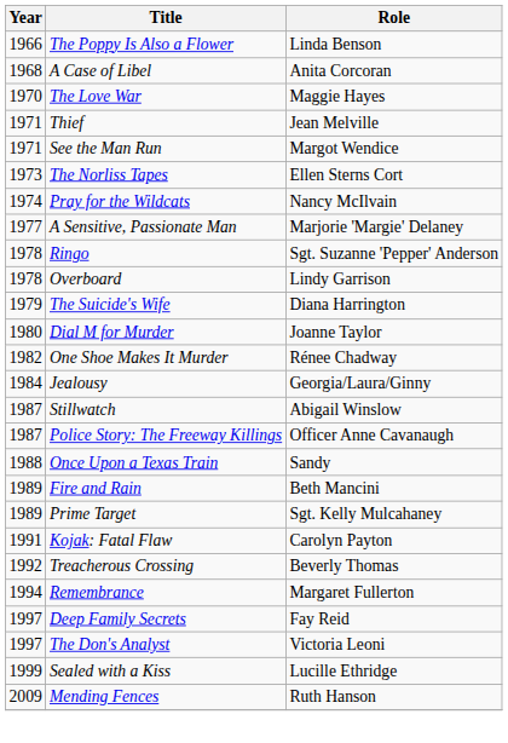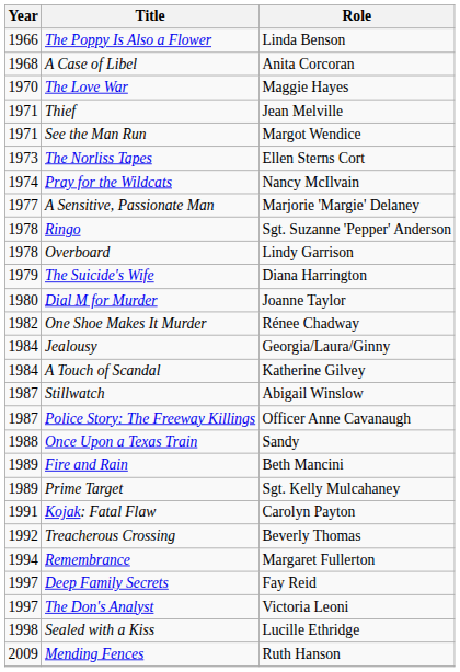 <table class="wikitable sortable">
 <tr>
 <th>Year</th>
 <th>Title</th>
 <th>Role</th>
 </tr>
 <tr>
 <td>1966</td>
 <td><em><a href='#'>The Poppy Is Also a Flower</a></em></td>
 <td>Linda Benson</td>
 </tr>
 <tr>
 <td>1968</td>
 <td><em>A Case of Libel</em></td>
 <td>Anita Corcoran</td>
 </tr>
 <tr>
 <td>1970</td>
 <td><em><a href='#'>The Love War</a></em></td>
 <td>Maggie Hayes</td>
 </tr>
 <tr>
 <td>1971</td>
 <td><em>Thief</em></td>
 <td>Jean Melville</td>
 </tr>
 <tr>
 <td>1971</td>
 <td><em>See the Man Run</em></td>
 <td>Margot Wendice</td>
 </tr>
 <tr>
 <td>1973</td>
 <td><em><a href='#'>The Norliss Tapes</a></em></td>
 <td>Ellen Sterns Cort</td>
 </tr>
 <tr>
 <td>1974</td>
 <td><em><a href='#'>Pray for the Wildcats</a></em></td>
 <td>Nancy McIlvain</td>
 </tr>
 <tr>
 <td>1977</td>
 <td><em>A Sensitive, Passionate Man</em></td>
 <td>Marjorie 'Margie' Delaney</td>
 </tr>
 <tr>
 <td>1978</td>
 <td><em><a href='#'>Ringo</a></em></td>
 <td>Sgt. Suzanne 'Pepper' Anderson</td>
 </tr>
 <tr>
 <td>1978</td>
 <td><em>Overboard</em></td>
 <td>Lindy Garrison</td>
 </tr>
 <tr>
 <td>1979</td>
 <td><em><a href='#'>The Suicide's Wife</a></em></td>
 <td>Diana Harrington</td>
 </tr>
 <tr>
 <td>1980</td>
 <td><em><a href='#'>Dial M for Murder</a></em></td>
 <td>Joanne Taylor</td>
 </tr>
 <tr>
 <td>1982</td>
 <td><em>One Shoe Makes It Murder</em></td>
 <td>Rénee Chadway</td>
 </tr>
 <tr>
 <td>1984</td>
 <td><em>Jealousy</em></td>
 <td>Georgia/Laura/Ginny</td>
 </tr>
 <tr>
+<td>1984</td>
+<td><em>A Touch of Scandal</em></td>
+<td>Katherine Gilvey</td>
+</tr>
+<tr>
 <td>1987</td>
 <td><em>Stillwatch</em></td>
 <td>Abigail Winslow</td>
 </tr>
 <tr>
 <td>1987</td>
 <td><em><a href='#'>Police Story: The Freeway Killings</a></em></td>
 <td>Officer Anne Cavanaugh</td>
 </tr>
 <tr>
 <td>1988</td>
 <td><em><a href='#'>Once Upon a Texas Train</a></em></td>
 <td>Sandy</td>
 </tr>
 <tr>
 <td>1989</td>
 <td><em><a href='#'>Fire and Rain</a></em></td>
 <td>Beth Mancini</td>
 </tr>
 <tr>
 <td>1989</td>
 <td><em>Prime Target</em></td>
 <td>Sgt. Kelly Mulcahaney</td>
 </tr>
 <tr>
 <td>1991</td>
 <td><em><a href='#'>Kojak</a>: Fatal Flaw</em></td>
 <td>Carolyn Payton</td>
 </tr>
 <tr>
 <td>1992</td>
 <td><em>Treacherous Crossing</em></td>
 <td>Beverly Thomas</td>
 </tr>
 <tr>
 <td>1994</td>
 <td><em><a href='#'>Remembrance</a></em></td>
 <td>Margaret Fullerton</td>
 </tr>
 <tr>
 <td>1997</td>
 <td><em><a href='#'>Deep Family Secrets</a></em></td>
 <td>Fay Reid</td>
 </tr>
 <tr>
 <td>1997</td>
 <td><em><a href='#'>The Don's Analyst</a></em></td>
 <td>Victoria Leoni</td>
 </tr>
 <tr>
-<td>1999</td>
+<td>1998</td>
 <td><em>Sealed with a Kiss</em></td>
 <td>Lucille Ethridge</td>
 </tr>
 <tr>
 <td>2009</td>
 <td><em><a href='#'>Mending Fences</a></em></td>
 <td>Ruth Hanson</td>
 </tr>
 <tr>
 </tr>
 </table>
